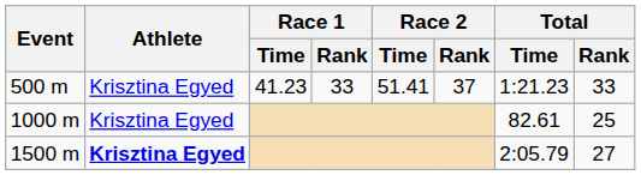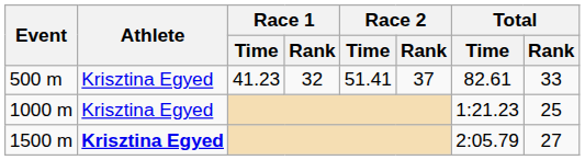 <table class="wikitable" border="1" style="font-size:90%">
 <tr>
 <th rowspan=2>Event</th>
 <th rowspan=2>Athlete</th>
 <th colspan=2>Race 1</th>
 <th colspan=2>Race 2</th>
 <th colspan=2>Total</th>
 </tr>
 <tr>
 <th>Time</th>
 <th>Rank</th>
 <th>Time</th>
 <th>Rank</th>
 <th>Time</th>
 <th>Rank</th>
 </tr>
 <tr>
 <td>500 m</td>
 <td><a href='#'>Krisztina Egyed</a></td>
 <td align=center>41.23</td>
-<td align=center>33</td>
+<td align=center>32</td>
 <td align=center>51.41</td>
 <td align=center>37</td>
-<td align=center>1:21.23</td>
+<td align=center>82.61</td>
 <td align=center>33</td>
 </tr>
 <tr>
 <td>1000 m</td>
 <td><a href='#'>Krisztina Egyed</a></td>
 <td colspan="4" bgcolor="wheat"></td>
-<td align=center>82.61</td>
+<td align=center>1:21.23</td>
 <td align=center>25</td>
 </tr>
 <tr>
 <td>1500 m</td>
 <td><strong><a href='#'>Krisztina Egyed</a></strong></td>
 <td colspan="4" bgcolor="wheat"></td>
 <td align=center>2:05.79</td>
 <td align=center>27</td>
 </tr>
 </table>
